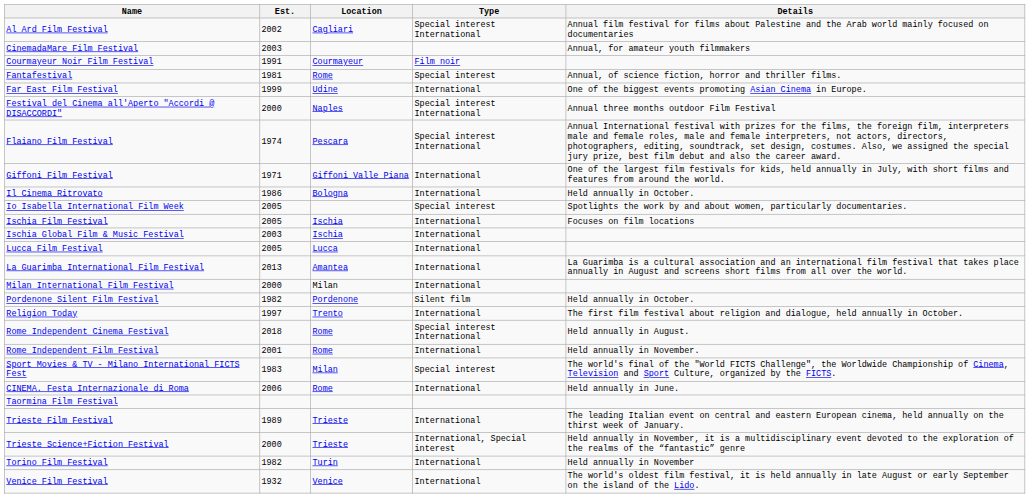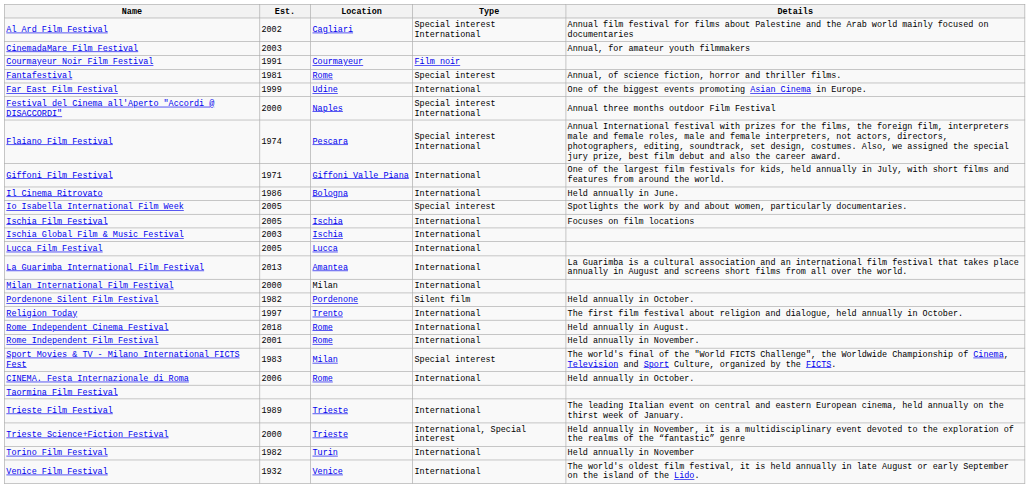 <table class="wikitable">
 <tr>
 <th width="25%">Name</th>
 <th width="5%">Est.</th>
 <th width="10%">Location</th>
 <th width="15%">Type</th>
 <th>Details</th>
 </tr>
 <tr>
 <td><a href='#'>Al Ard Film Festival</a></td>
 <td>2002</td>
 <td><a href='#'>Cagliari</a></td>
 <td>Special interest<br>International</td>
 <td>Annual film festival for films about Palestine and the Arab world mainly focused on documentaries</td>
 </tr>
 <tr>
 <td><a href='#'>CinemadaMare Film Festival</a></td>
 <td>2003</td>
 <td></td>
 <td></td>
 <td>Annual, for amateur youth filmmakers</td>
 </tr>
 <tr>
 <td><a href='#'>Courmayeur Noir Film Festival</a></td>
 <td>1991</td>
 <td><a href='#'>Courmayeur</a></td>
 <td><a href='#'>Film noir</a></td>
 <td></td>
 </tr>
 <tr>
 <td><a href='#'>Fantafestival</a></td>
 <td>1981</td>
 <td><a href='#'>Rome</a></td>
 <td>Special interest</td>
 <td>Annual, of science fiction, horror and thriller films.</td>
 </tr>
 <tr>
 <td><a href='#'>Far East Film Festival</a></td>
 <td>1999</td>
 <td><a href='#'>Udine</a></td>
 <td>International</td>
 <td>One of the biggest events promoting <a href='#'>Asian Cinema</a> in Europe.</td>
 </tr>
 <tr>
 <td><a href='#'>Festival del Cinema all'Aperto "Accordi @ DISACCORDI"</a></td>
 <td>2000</td>
 <td><a href='#'>Naples</a></td>
 <td>Special interest<br>International</td>
 <td>Annual three months outdoor Film Festival</td>
 </tr>
 <tr>
 <td><a href='#'>Flaiano Film Festival</a></td>
 <td>1974</td>
 <td><a href='#'>Pescara</a></td>
 <td>Special interest<br>International</td>
 <td>Annual International festival with prizes for the films, the foreign film, interpreters male and female roles, male and female interpreters, not actors, directors, photographers, editing, soundtrack, set design, costumes. Also, we assigned the special jury prize, best film debut and also the career award.</td>
 </tr>
 <tr>
 <td><a href='#'>Giffoni Film Festival</a></td>
 <td>1971</td>
 <td><a href='#'>Giffoni Valle Piana</a></td>
 <td>International</td>
 <td>One of the largest film festivals for kids, held annually in July, with short films and features from around the world.</td>
 </tr>
 <tr>
 <td><a href='#'>Il Cinema Ritrovato</a></td>
 <td>1986</td>
 <td><a href='#'>Bologna</a></td>
 <td>International</td>
-<td>Held annually in October.</td>
+<td>Held annually in June.</td>
 </tr>
 <tr>
 <td><a href='#'>Io Isabella International Film Week</a></td>
 <td>2005</td>
 <td></td>
 <td>Special interest</td>
 <td>Spotlights the work by and about women, particularly documentaries.</td>
 </tr>
 <tr>
 <td><a href='#'>Ischia Film Festival</a></td>
 <td>2005</td>
 <td><a href='#'>Ischia</a></td>
 <td>International</td>
 <td>Focuses on film locations</td>
 </tr>
 <tr>
 <td><a href='#'>Ischia Global Film & Music Festival</a></td>
 <td>2003</td>
 <td><a href='#'>Ischia</a></td>
 <td>International</td>
 <td></td>
 </tr>
 <tr>
 <td><a href='#'>Lucca Film Festival</a></td>
 <td>2005</td>
 <td><a href='#'>Lucca</a></td>
 <td>International</td>
 <td></td>
 </tr>
 <tr>
 <td><a href='#'>La Guarimba International Film Festival</a></td>
 <td>2013</td>
 <td><a href='#'>Amantea</a></td>
 <td>International</td>
 <td>La Guarimba is a cultural association and an international film festival that takes place annually in August and screens short films from all over the world.</td>
 </tr>
 <tr>
 <td><a href='#'>Milan International Film Festival</a></td>
 <td>2000</td>
 <td>Milan</td>
 <td>International</td>
 <td></td>
 </tr>
 <tr>
 <td><a href='#'>Pordenone Silent Film Festival</a></td>
 <td>1982</td>
 <td><a href='#'>Pordenone</a></td>
 <td>Silent film</td>
 <td>Held annually in October.</td>
 </tr>
 <tr>
 <td><a href='#'>Religion Today</a></td>
 <td>1997</td>
 <td><a href='#'>Trento</a></td>
 <td>International</td>
 <td>The first film festival about religion and dialogue, held annually in October.</td>
 </tr>
 <tr>
 <td><a href='#'>Rome Independent Cinema Festival</a></td>
 <td>2018</td>
 <td><a href='#'>Rome</a></td>
-<td>Special interest<br>International</td>
+<td>International</td>
 <td>Held annually in August.</td>
 </tr>
 <tr>
 <td><a href='#'>Rome Independent Film Festival</a></td>
 <td>2001</td>
 <td><a href='#'>Rome</a></td>
 <td>International</td>
 <td>Held annually in November.</td>
 </tr>
 <tr>
 <td><a href='#'>Sport Movies & TV - Milano International FICTS Fest</a></td>
 <td>1983</td>
 <td><a href='#'>Milan</a></td>
 <td>Special interest</td>
 <td>The world's final of the "World FICTS Challenge", the Worldwide Championship of <a href='#'>Cinema</a>, <a href='#'>Television</a> and <a href='#'>Sport</a> Culture, organized by the <a href='#'>FICTS</a>.</td>
 </tr>
 <tr>
 <td><a href='#'>CINEMA. Festa Internazionale di Roma</a></td>
 <td>2006</td>
 <td><a href='#'>Rome</a></td>
 <td>International</td>
-<td>Held annually in June.</td>
+<td>Held annually in October.</td>
 </tr>
 <tr>
 <td><a href='#'>Taormina Film Festival</a></td>
 <td></td>
 <td></td>
 <td></td>
 <td></td>
 </tr>
 <tr>
 <td><a href='#'>Trieste Film Festival</a></td>
 <td>1989</td>
 <td><a href='#'>Trieste</a></td>
 <td>International</td>
 <td>The leading Italian event on central and eastern European cinema, held annually on the thirst week of January.</td>
 </tr>
 <tr>
 <td><a href='#'>Trieste Science+Fiction Festival</a></td>
 <td>2000</td>
 <td><a href='#'>Trieste</a></td>
 <td>International, Special interest</td>
 <td>Held annually in November, it is a multidisciplinary event devoted to the exploration of the realms of the “fantastic” genre</td>
 </tr>
 <tr>
 <td><a href='#'>Torino Film Festival</a></td>
 <td>1982</td>
 <td><a href='#'>Turin</a></td>
 <td>International</td>
 <td>Held annually in November</td>
 </tr>
 <tr>
 <td><a href='#'>Venice Film Festival</a></td>
 <td>1932</td>
 <td><a href='#'>Venice</a></td>
 <td>International</td>
 <td>The world's oldest film festival, it is held annually in late August or early September on the island of the <a href='#'>Lido</a>.</td>
 </tr>
 </table>
